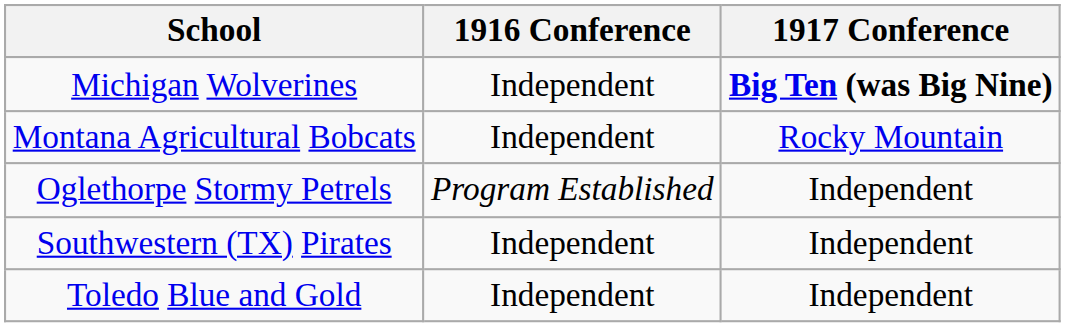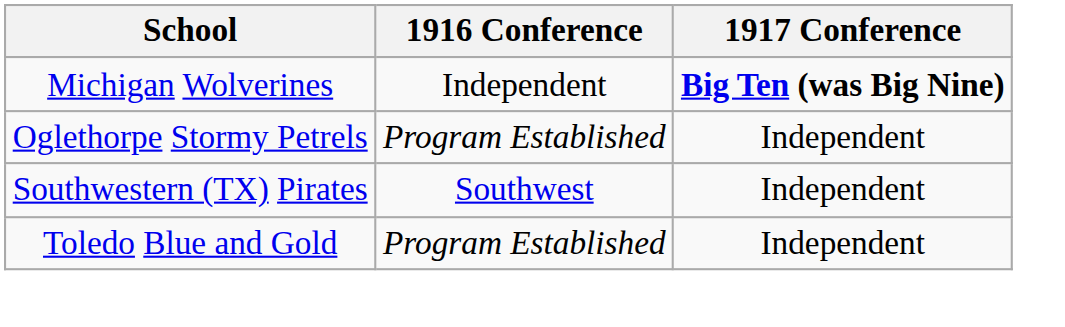 <table class="wikitable sortable">
 <tr>
 <th>School</th>
 <th>1916 Conference</th>
 <th>1917 Conference</th>
 </tr>
 <tr style="text-align:center;">
 <td><a href='#'>Michigan</a> <a href='#'>Wolverines</a></td>
 <td>Independent</td>
 <td><strong><a href='#'>Big Ten</a> (was Big Nine)</strong></td>
 </tr>
 <tr style="text-align:center;">
-<td><a href='#'>Montana Agricultural</a> <a href='#'>Bobcats</a></td>
-<td>Independent</td>
-<td><a href='#'>Rocky Mountain</a></td>
-</tr>
-<tr style="text-align:center;">
 <td><a href='#'>Oglethorpe</a> <a href='#'>Stormy Petrels</a></td>
 <td><em>Program Established</em></td>
 <td>Independent</td>
 </tr>
 <tr style="text-align:center;">
 <td><a href='#'>Southwestern (TX)</a> <a href='#'>Pirates</a></td>
-<td>Independent</td>
+<td><a href='#'>Southwest</a></td>
 <td>Independent</td>
 </tr>
 <tr style="text-align:center;">
 <td><a href='#'>Toledo</a> <a href='#'>Blue and Gold</a></td>
-<td>Independent</td>
+<td><em>Program Established</em></td>
 <td>Independent</td>
 </tr>
 </table>
